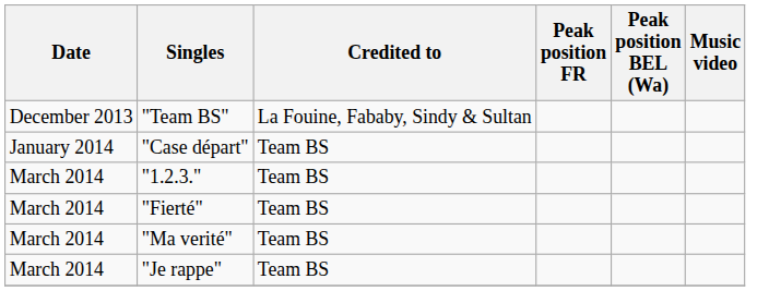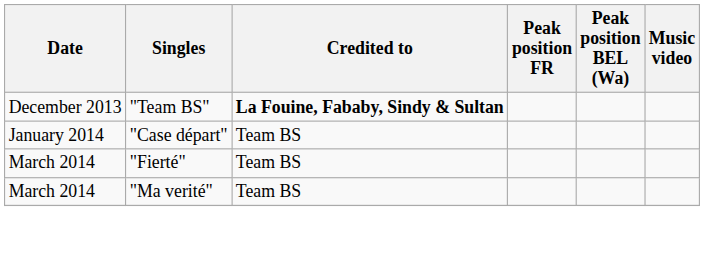 <table class="wikitable">
 <tr>
 <th>Date</th>
 <th><strong>Singles</strong></th>
 <th><strong>Credited to </strong></th>
 <th>Peak<br> position<br> FR <br></th>
 <th>Peak<br> position<br> BEL <br>(Wa) <br></th>
 <th>Music <br>video</th>
 </tr>
 <tr>
 <td>December 2013</td>
 <td>"Team BS"</td>
-<td>La Fouine, Fababy, Sindy & Sultan</td>
+<td><strong>La Fouine, Fababy, Sindy & Sultan</strong></td>
 <td></td>
 <td></td>
 <td></td>
 </tr>
 <tr>
 <td>January 2014</td>
 <td>"Case départ"</td>
-<td>Team BS</td>
-<td></td>
-<td></td>
-<td></td>
-</tr>
-<tr>
-<td>March 2014</td>
-<td>"1.2.3."</td>
 <td>Team BS</td>
 <td></td>
 <td></td>
 <td></td>
 </tr>
 <tr>
 <td>March 2014</td>
 <td>"Fierté"</td>
 <td>Team BS</td>
 <td></td>
 <td></td>
 <td></td>
 </tr>
 <tr>
 <td>March 2014</td>
 <td>"Ma verité"</td>
 <td>Team BS</td>
 <td></td>
 <td></td>
 <td></td>
 </tr>
 <tr>
-<td>March 2014</td>
-<td>"Je rappe"</td>
-<td>Team BS</td>
-<td></td>
-<td></td>
-<td></td>
-</tr>
-<tr>
 </tr>
 </table>
